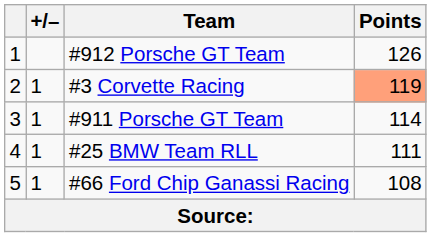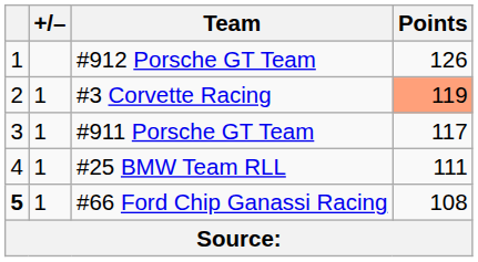 <table class="wikitable" style="font-size: 95%;">
 <tr>
 <th scope="col"></th>
 <th scope="col">+/–</th>
 <th scope="col">Team</th>
 <th scope="col">Points</th>
 </tr>
 <tr>
 <td align=center>1</td>
 <td align="left"></td>
 <td> #912 <a href='#'>Porsche GT Team</a></td>
 <td align=right>126</td>
 </tr>
 <tr>
 <td align=center>2</td>
 <td align="left"> 1</td>
 <td> #3 <a href='#'>Corvette Racing</a></td>
 <td align=right style="background: lightsalmon;">119</td>
 </tr>
 <tr>
 <td align=center>3</td>
 <td align="left"> 1</td>
 <td> #911 <a href='#'>Porsche GT Team</a></td>
-<td align=right>114</td>
+<td align=right>117</td>
 </tr>
 <tr>
 <td align=center>4</td>
 <td align="left"> 1</td>
 <td> #25 <a href='#'>BMW Team RLL</a></td>
 <td align=right>111</td>
 </tr>
 <tr>
-<td align=center>5</td>
+<td align=center><strong>5</strong></td>
 <td align="left"> 1</td>
 <td> #66 <a href='#'>Ford Chip Ganassi Racing</a></td>
 <td align=right>108</td>
 </tr>
 <tr>
 <th colspan=5>Source:</th>
 </tr>
 </table>
